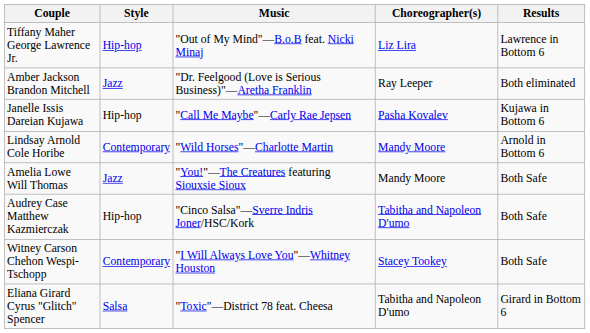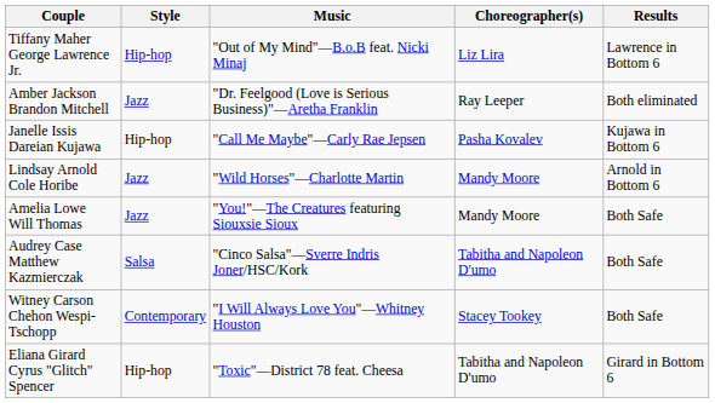 <table class="wikitable" style="width:90%;">
 <tr>
 <th>Couple</th>
 <th>Style</th>
 <th>Music</th>
 <th>Choreographer(s)</th>
 <th>Results</th>
 </tr>
 <tr>
 <td>Tiffany Maher<br>George Lawrence Jr.</td>
 <td><a href='#'>Hip-hop</a></td>
 <td>"Out of My Mind"—<a href='#'>B.o.B</a> feat. <a href='#'>Nicki Minaj</a></td>
 <td><a href='#'>Liz Lira</a></td>
 <td>Lawrence in Bottom 6</td>
 </tr>
 <tr>
 <td>Amber Jackson<br>Brandon Mitchell</td>
 <td><a href='#'>Jazz</a></td>
 <td>"Dr. Feelgood (Love is Serious Business)"—<a href='#'>Aretha Franklin</a></td>
 <td>Ray Leeper</td>
 <td>Both eliminated</td>
 </tr>
 <tr>
 <td>Janelle Issis<br>Dareian Kujawa</td>
 <td>Hip-hop</td>
 <td>"<a href='#'>Call Me Maybe</a>"—<a href='#'>Carly Rae Jepsen</a></td>
 <td><a href='#'>Pasha Kovalev</a></td>
 <td>Kujawa in Bottom 6</td>
 </tr>
 <tr>
 <td>Lindsay Arnold<br>Cole Horibe</td>
-<td><a href='#'>Contemporary</a></td>
+<td><a href='#'>Jazz</a></td>
 <td>"<a href='#'>Wild Horses</a>"—<a href='#'>Charlotte Martin</a></td>
 <td><a href='#'>Mandy Moore</a></td>
 <td>Arnold in Bottom 6</td>
 </tr>
 <tr>
 <td>Amelia Lowe<br>Will Thomas</td>
 <td><a href='#'>Jazz</a></td>
 <td>"<a href='#'>You!</a>"—<a href='#'>The Creatures</a> featuring <a href='#'>Siouxsie Sioux</a></td>
 <td>Mandy Moore</td>
 <td>Both Safe</td>
 </tr>
 <tr>
 <td>Audrey Case<br>Matthew Kazmierczak</td>
-<td>Hip-hop</td>
+<td><a href='#'>Salsa</a></td>
 <td>"Cinco Salsa"—<a href='#'>Sverre Indris Joner</a>/HSC/Kork</td>
 <td><a href='#'>Tabitha and Napoleon D'umo</a></td>
 <td>Both Safe</td>
 </tr>
 <tr>
 <td>Witney Carson<br>Chehon Wespi-Tschopp</td>
 <td><a href='#'>Contemporary</a></td>
 <td>"<a href='#'>I Will Always Love You</a>"—<a href='#'>Whitney Houston</a></td>
 <td><a href='#'>Stacey Tookey</a></td>
 <td>Both Safe</td>
 </tr>
 <tr>
 <td>Eliana Girard<br>Cyrus "Glitch" Spencer</td>
-<td><a href='#'>Salsa</a></td>
+<td>Hip-hop</td>
 <td>"<a href='#'>Toxic</a>"—District 78 feat. Cheesa</td>
 <td>Tabitha and Napoleon D'umo</td>
 <td>Girard in Bottom 6</td>
 </tr>
 </table>
